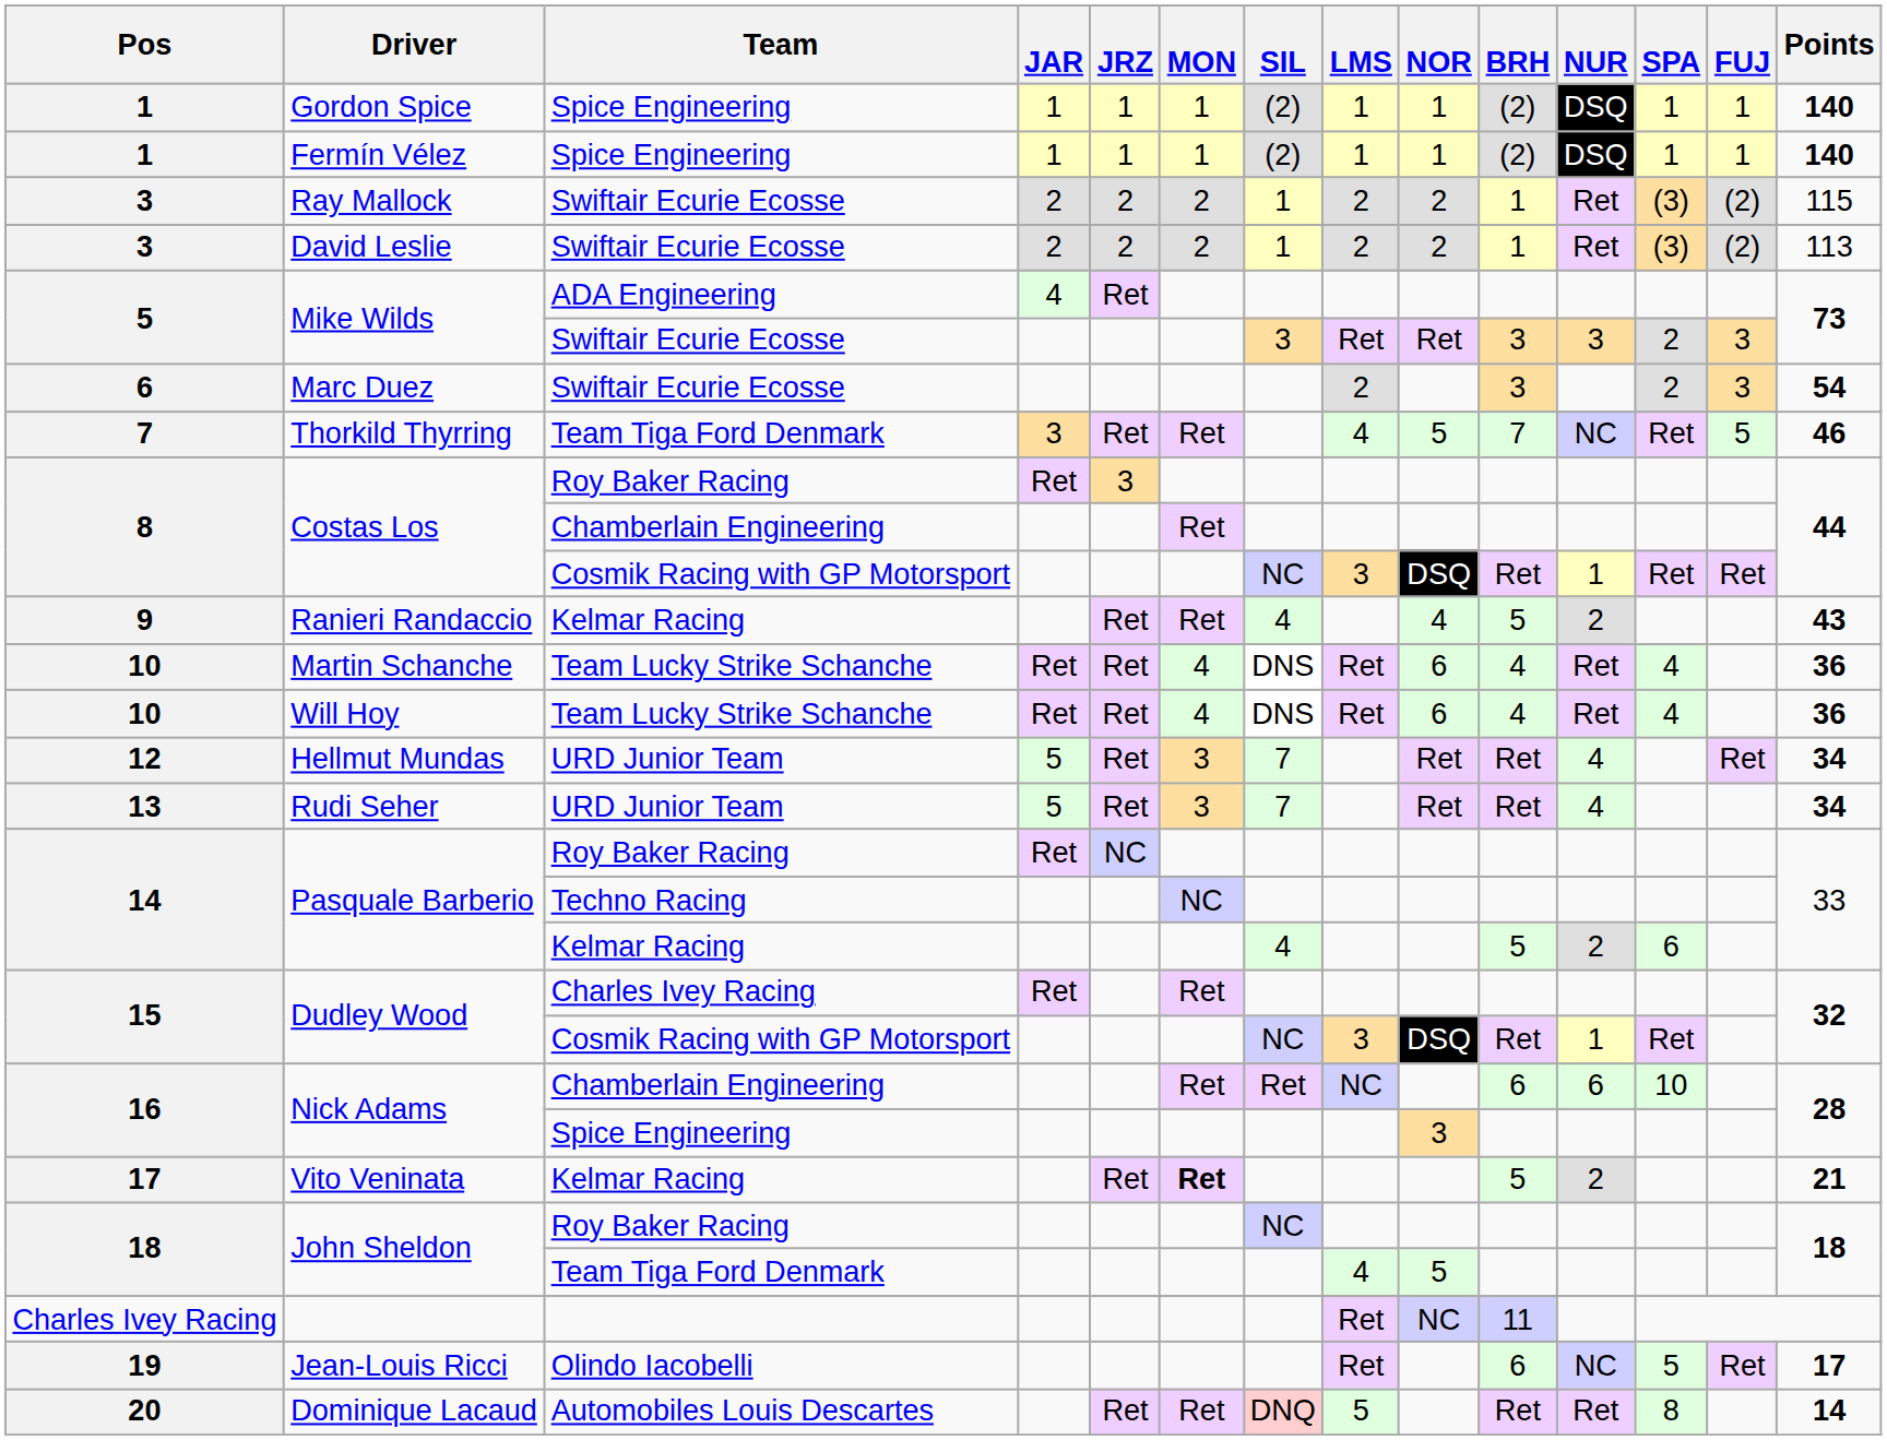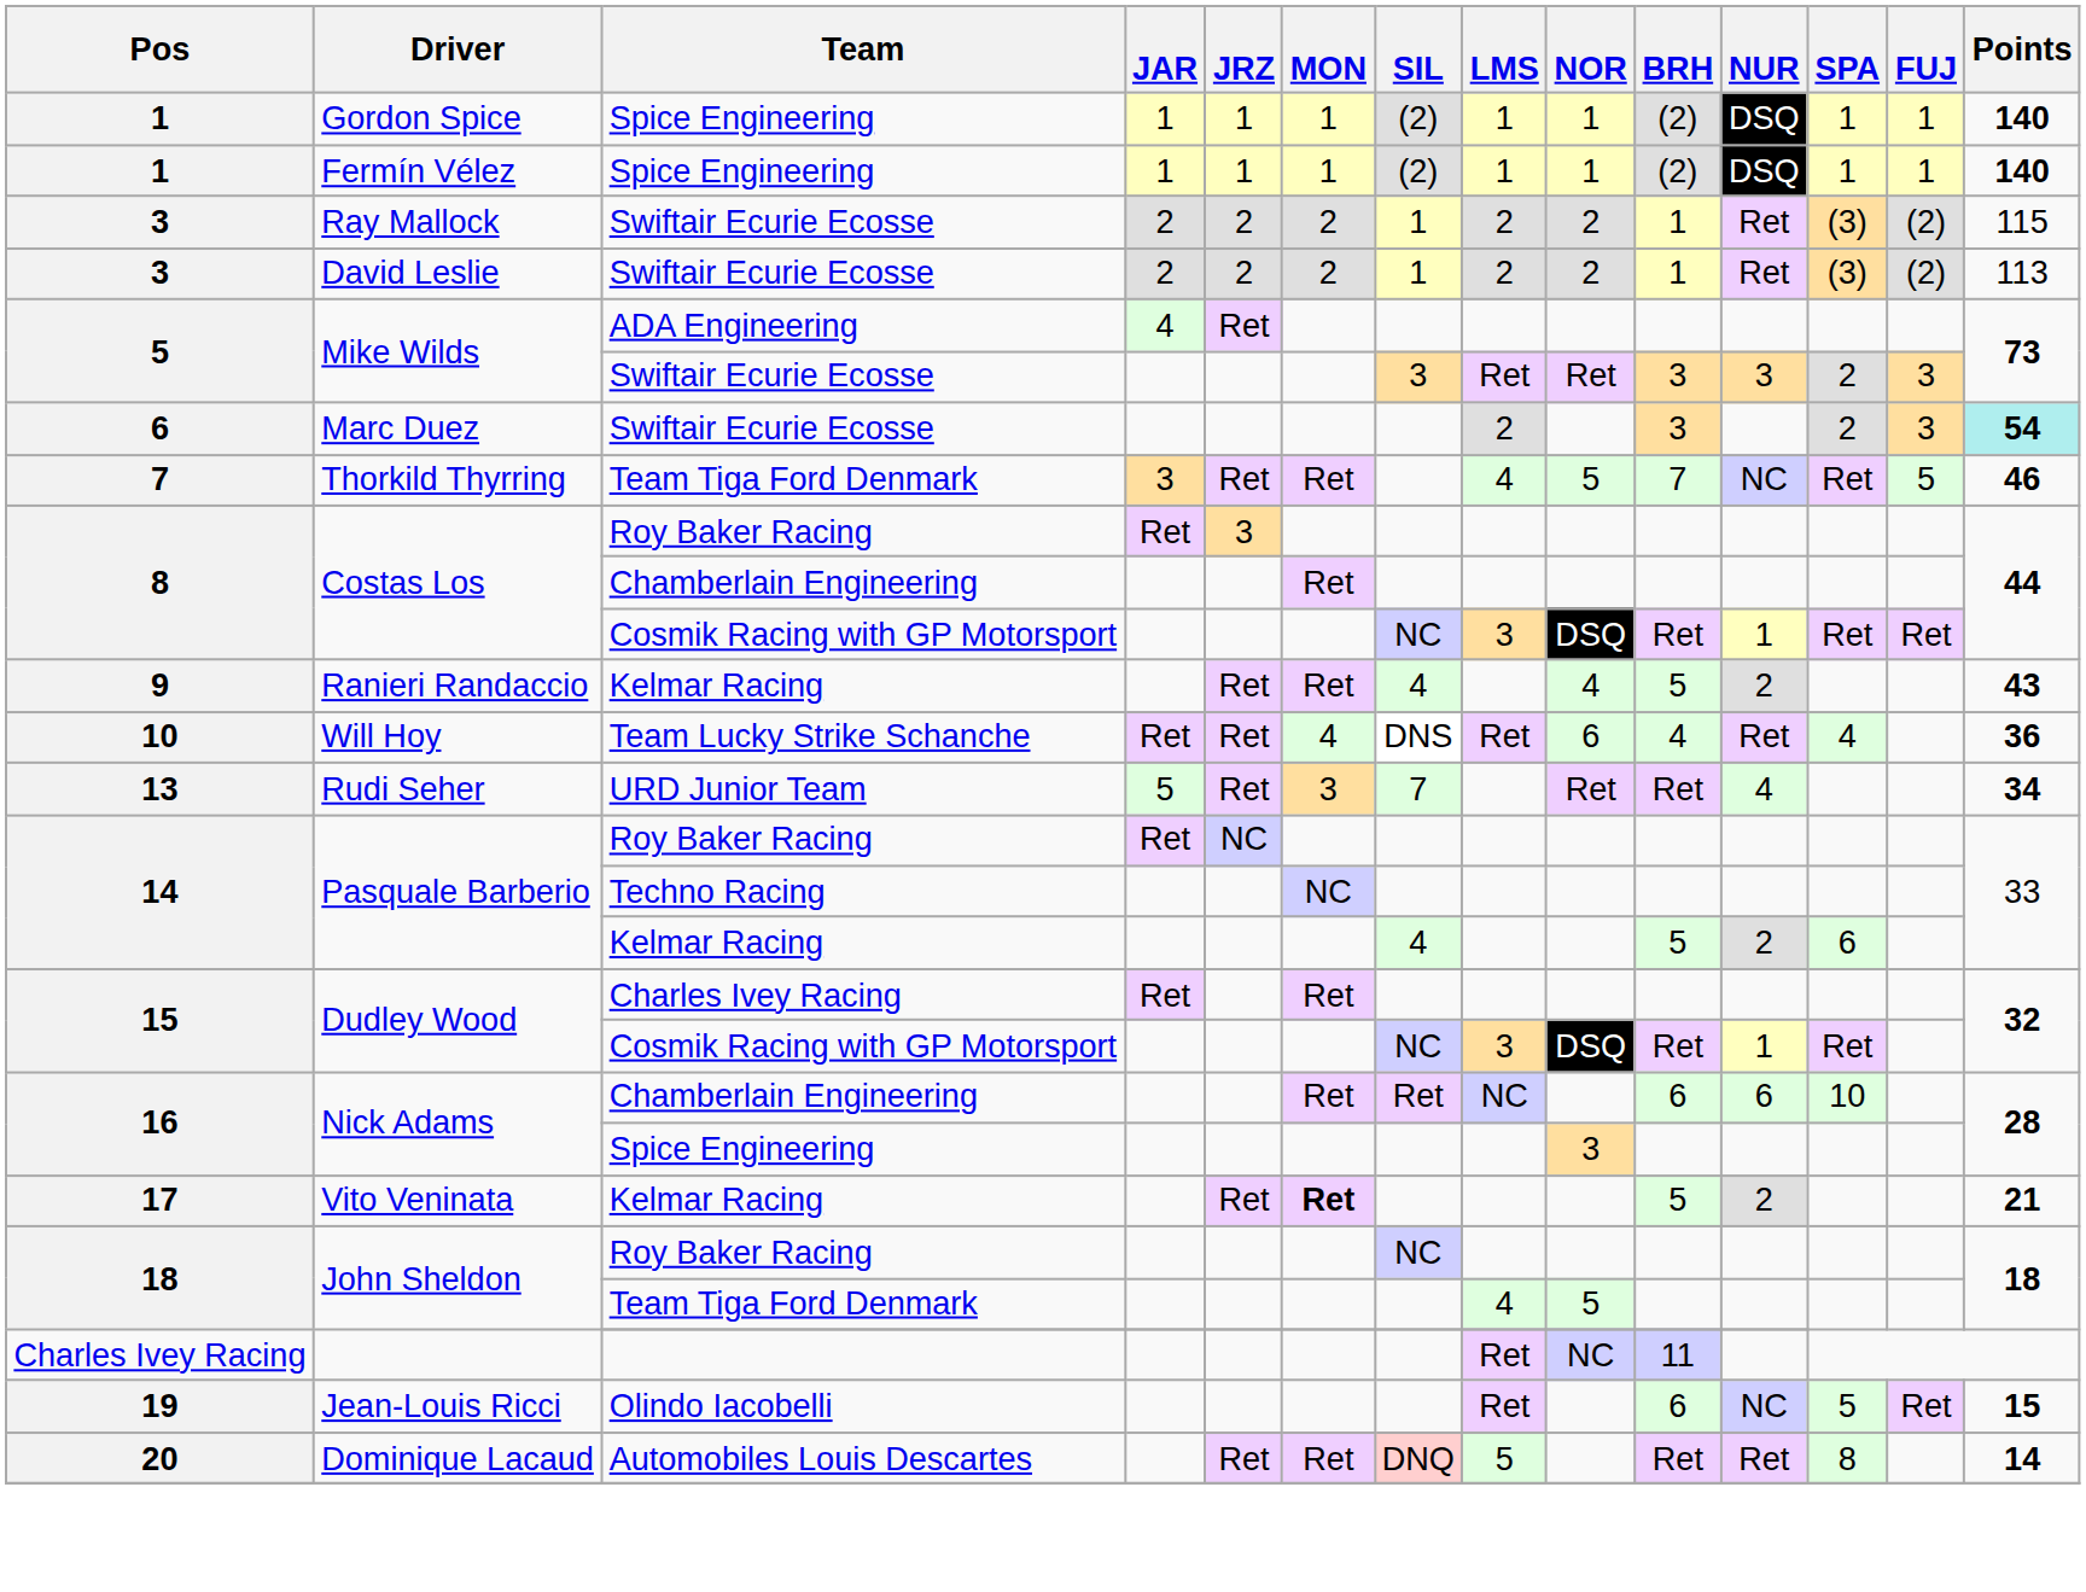 <table class="wikitable" style="font-size:85%; text-align:center">
 <tr>
 <th valign="middle">Pos</th>
 <th valign="middle">Driver</th>
 <th valign="middle">Team</th>
 <th><br><a href='#'>JAR</a></th>
 <th><br><a href='#'>JRZ</a></th>
 <th><br><a href='#'>MON</a></th>
 <th><br><a href='#'>SIL</a></th>
 <th><br><a href='#'>LMS</a></th>
 <th><br><a href='#'>NOR</a></th>
 <th><br><a href='#'>BRH</a></th>
 <th><br><a href='#'>NUR</a></th>
 <th><br><a href='#'>SPA</a></th>
 <th><br><a href='#'>FUJ</a></th>
 <th>Points</th>
 </tr>
 <tr>
 <th>1</th>
 <td align=left> <a href='#'>Gordon Spice</a></td>
 <td align=left> <a href='#'>Spice Engineering</a></td>
 <td style="background:#ffffbf;">1</td>
 <td style="background:#ffffbf;">1</td>
 <td style="background:#ffffbf;">1</td>
 <td style="background:#dfdfdf;">(2)</td>
 <td style="background:#ffffbf;">1</td>
 <td style="background:#ffffbf;">1</td>
 <td style="background:#dfdfdf;">(2)</td>
 <td style="background-color:#000000; color:white">DSQ</td>
 <td style="background:#ffffbf;">1</td>
 <td style="background:#ffffbf;">1</td>
 <td><strong>140</strong></td>
 </tr>
 <tr>
 <th>1</th>
 <td align=left> <a href='#'>Fermín Vélez</a></td>
 <td align=left> <a href='#'>Spice Engineering</a></td>
 <td style="background:#ffffbf;">1</td>
 <td style="background:#ffffbf;">1</td>
 <td style="background:#ffffbf;">1</td>
 <td style="background:#dfdfdf;">(2)</td>
 <td style="background:#ffffbf;">1</td>
 <td style="background:#ffffbf;">1</td>
 <td style="background:#dfdfdf;">(2)</td>
 <td style="background-color:#000000; color:white">DSQ</td>
 <td style="background:#ffffbf;">1</td>
 <td style="background:#ffffbf;">1</td>
 <td><strong>140</strong></td>
 </tr>
 <tr>
 <th>3</th>
 <td align=left> <a href='#'>Ray Mallock</a></td>
 <td align=left> <a href='#'>Swiftair Ecurie Ecosse</a></td>
 <td style="background:#dfdfdf;">2</td>
 <td style="background:#dfdfdf;">2</td>
 <td style="background:#dfdfdf;">2</td>
 <td style="background:#ffffbf;">1</td>
 <td style="background:#dfdfdf;">2</td>
 <td style="background:#dfdfdf;">2</td>
 <td style="background:#ffffbf;">1</td>
 <td style="background:#efcfff;">Ret</td>
 <td style="background:#ffdf9f;">(3)</td>
 <td style="background:#dfdfdf;">(2)</td>
 <td>115</td>
 </tr>
 <tr>
 <th>3</th>
 <td align=left> <a href='#'>David Leslie</a></td>
 <td align=left> <a href='#'>Swiftair Ecurie Ecosse</a></td>
 <td style="background:#dfdfdf;">2</td>
 <td style="background:#dfdfdf;">2</td>
 <td style="background:#dfdfdf;">2</td>
 <td style="background:#ffffbf;">1</td>
 <td style="background:#dfdfdf;">2</td>
 <td style="background:#dfdfdf;">2</td>
 <td style="background:#ffffbf;">1</td>
 <td style="background:#efcfff;">Ret</td>
 <td style="background:#ffdf9f;">(3)</td>
 <td style="background:#dfdfdf;">(2)</td>
 <td>113</td>
 </tr>
 <tr>
 <th rowspan=2>5</th>
 <td rowspan=2 align=left> <a href='#'>Mike Wilds</a></td>
 <td align=left> <a href='#'>ADA Engineering</a></td>
 <td style="background:#dfffdf;">4</td>
 <td style="background:#efcfff;">Ret</td>
 <td></td>
 <td></td>
 <td></td>
 <td></td>
 <td></td>
 <td></td>
 <td></td>
 <td></td>
 <td rowspan=2><strong>73</strong></td>
 </tr>
 <tr>
 <td align=left> <a href='#'>Swiftair Ecurie Ecosse</a></td>
 <td></td>
 <td></td>
 <td></td>
 <td style="background:#ffdf9f;">3</td>
 <td style="background:#efcfff;">Ret</td>
 <td style="background:#efcfff;">Ret</td>
 <td style="background:#ffdf9f;">3</td>
 <td style="background:#ffdf9f;">3</td>
 <td style="background:#dfdfdf;">2</td>
 <td style="background:#ffdf9f;">3</td>
 </tr>
 <tr>
 <th>6</th>
 <td align=left> <a href='#'>Marc Duez</a></td>
 <td align=left> <a href='#'>Swiftair Ecurie Ecosse</a></td>
 <td></td>
 <td></td>
 <td></td>
 <td></td>
 <td style="background:#dfdfdf;">2</td>
 <td></td>
 <td style="background:#ffdf9f;">3</td>
 <td></td>
 <td style="background:#dfdfdf;">2</td>
 <td style="background:#ffdf9f;">3</td>
-<td><strong>54</strong></td>
+<td style="background: paleturquoise;"><strong>54</strong></td>
 </tr>
 <tr>
 <th>7</th>
 <td align=left> <a href='#'>Thorkild Thyrring</a></td>
 <td align=left> <a href='#'>Team Tiga Ford Denmark</a></td>
 <td style="background:#ffdf9f;">3</td>
 <td style="background:#efcfff;">Ret</td>
 <td style="background:#efcfff;">Ret</td>
 <td></td>
 <td style="background:#dfffdf;">4</td>
 <td style="background:#dfffdf;">5</td>
 <td style="background:#dfffdf;">7</td>
 <td style="background:#cfcfff;">NC</td>
 <td style="background:#efcfff;">Ret</td>
 <td style="background:#dfffdf;">5</td>
 <td><strong>46</strong></td>
 </tr>
 <tr>
 <th rowspan=3>8</th>
 <td rowspan=3 align=left> <a href='#'>Costas Los</a></td>
 <td align=left> <a href='#'>Roy Baker Racing</a></td>
 <td style="background:#efcfff;">Ret</td>
 <td style="background:#ffdf9f;">3</td>
 <td></td>
 <td></td>
 <td></td>
 <td></td>
 <td></td>
 <td></td>
 <td></td>
 <td></td>
 <td rowspan=3><strong>44</strong></td>
 </tr>
 <tr>
 <td align=left> <a href='#'>Chamberlain Engineering</a></td>
 <td></td>
 <td></td>
 <td style="background:#efcfff;">Ret</td>
 <td></td>
 <td></td>
 <td></td>
 <td></td>
 <td></td>
 <td></td>
 <td></td>
 </tr>
 <tr>
 <td align=left> <a href='#'>Cosmik Racing with GP Motorsport</a></td>
 <td></td>
 <td></td>
 <td></td>
 <td style="background:#cfcfff;">NC</td>
 <td style="background:#ffdf9f;">3</td>
 <td style="background-color:#000000; color:white">DSQ</td>
 <td style="background:#efcfff;">Ret</td>
 <td style="background:#ffffbf;">1</td>
 <td style="background:#efcfff;">Ret</td>
 <td style="background:#efcfff;">Ret</td>
 </tr>
 <tr>
 <th>9</th>
 <td align=left> <a href='#'>Ranieri Randaccio</a></td>
 <td align=left> <a href='#'>Kelmar Racing</a></td>
 <td></td>
 <td style="background:#efcfff;">Ret</td>
 <td style="background:#efcfff;">Ret</td>
 <td style="background:#dfffdf;">4</td>
 <td></td>
 <td style="background:#dfffdf;">4</td>
 <td style="background:#dfffdf;">5</td>
 <td style="background:#dfdfdf;">2</td>
 <td></td>
 <td></td>
 <td><strong>43</strong></td>
 </tr>
 <tr>
 <th>10</th>
-<td align=left> <a href='#'>Martin Schanche</a></td>
-<td align=left> <a href='#'>Team Lucky Strike Schanche</a></td>
-<td style="background:#efcfff;">Ret</td>
-<td style="background:#efcfff;">Ret</td>
-<td style="background:#dfffdf;">4</td>
-<td style="background:#ffffff;">DNS</td>
-<td style="background:#efcfff;">Ret</td>
-<td style="background:#dfffdf;">6</td>
-<td style="background:#dfffdf;">4</td>
-<td style="background:#efcfff;">Ret</td>
-<td style="background:#dfffdf;">4</td>
-<td></td>
-<td><strong>36</strong></td>
-</tr>
-<tr>
-<th>10</th>
 <td align=left> <a href='#'>Will Hoy</a></td>
 <td align=left> <a href='#'>Team Lucky Strike Schanche</a></td>
 <td style="background:#efcfff;">Ret</td>
 <td style="background:#efcfff;">Ret</td>
 <td style="background:#dfffdf;">4</td>
 <td style="background:#ffffff;">DNS</td>
 <td style="background:#efcfff;">Ret</td>
 <td style="background:#dfffdf;">6</td>
 <td style="background:#dfffdf;">4</td>
 <td style="background:#efcfff;">Ret</td>
 <td style="background:#dfffdf;">4</td>
 <td></td>
 <td><strong>36</strong></td>
-</tr>
-<tr>
-<th>12</th>
-<td align=left> <a href='#'>Hellmut Mundas</a></td>
-<td align=left> <a href='#'>URD Junior Team</a></td>
-<td style="background:#dfffdf;">5</td>
-<td style="background:#efcfff;">Ret</td>
-<td style="background:#ffdf9f;">3</td>
-<td style="background:#dfffdf;">7</td>
-<td></td>
-<td style="background:#efcfff;">Ret</td>
-<td style="background:#efcfff;">Ret</td>
-<td style="background:#dfffdf;">4</td>
-<td></td>
-<td style="background:#efcfff;">Ret</td>
-<td><strong>34</strong></td>
 </tr>
 <tr>
 <th>13</th>
 <td align=left> <a href='#'>Rudi Seher</a></td>
 <td align=left> <a href='#'>URD Junior Team</a></td>
 <td style="background:#dfffdf;">5</td>
 <td style="background:#efcfff;">Ret</td>
 <td style="background:#ffdf9f;">3</td>
 <td style="background:#dfffdf;">7</td>
 <td></td>
 <td style="background:#efcfff;">Ret</td>
 <td style="background:#efcfff;">Ret</td>
 <td style="background:#dfffdf;">4</td>
 <td></td>
 <td></td>
 <td><strong>34</strong></td>
 </tr>
 <tr>
 <th rowspan=3>14</th>
 <td rowspan=3 align=left> <a href='#'>Pasquale Barberio</a></td>
 <td align=left> <a href='#'>Roy Baker Racing</a></td>
 <td style="background:#efcfff;">Ret</td>
 <td style="background:#cfcfff;">NC</td>
 <td></td>
 <td></td>
 <td></td>
 <td></td>
 <td></td>
 <td></td>
 <td></td>
 <td></td>
 <td rowspan=3>33</td>
 </tr>
 <tr>
 <td align=left> <a href='#'>Techno Racing</a></td>
 <td></td>
 <td></td>
 <td style="background:#cfcfff;">NC</td>
 <td></td>
 <td></td>
 <td></td>
 <td></td>
 <td></td>
 <td></td>
 <td></td>
 </tr>
 <tr>
 <td align=left> <a href='#'>Kelmar Racing</a></td>
 <td></td>
 <td></td>
 <td></td>
 <td style="background:#dfffdf;">4</td>
 <td></td>
 <td></td>
 <td style="background:#dfffdf;">5</td>
 <td style="background:#dfdfdf;">2</td>
 <td style="background:#dfffdf;">6</td>
 <td></td>
 </tr>
 <tr>
 <th rowspan=2>15</th>
 <td rowspan=2 align=left> <a href='#'>Dudley Wood</a></td>
 <td align=left> <a href='#'>Charles Ivey Racing</a></td>
 <td style="background:#efcfff;">Ret</td>
 <td></td>
 <td style="background:#efcfff;">Ret</td>
 <td></td>
 <td></td>
 <td></td>
 <td></td>
 <td></td>
 <td></td>
 <td></td>
 <td rowspan=2><strong>32</strong></td>
 </tr>
 <tr>
 <td align=left> <a href='#'>Cosmik Racing with GP Motorsport</a></td>
 <td></td>
 <td></td>
 <td></td>
 <td style="background:#cfcfff;">NC</td>
 <td style="background:#ffdf9f;">3</td>
 <td style="background-color:#000000; color:white">DSQ</td>
 <td style="background:#efcfff;">Ret</td>
 <td style="background:#ffffbf;">1</td>
 <td style="background:#efcfff;">Ret</td>
 <td></td>
 </tr>
 <tr>
 <th rowspan=2>16</th>
 <td rowspan=2 align=left> <a href='#'>Nick Adams</a></td>
 <td align=left> <a href='#'>Chamberlain Engineering</a></td>
 <td></td>
 <td></td>
 <td style="background:#efcfff;">Ret</td>
 <td style="background:#efcfff;">Ret</td>
 <td style="background:#cfcfff;">NC</td>
 <td></td>
 <td style="background:#dfffdf;">6</td>
 <td style="background:#dfffdf;">6</td>
 <td style="background:#dfffdf;">10</td>
 <td></td>
 <td rowspan=2><strong>28</strong></td>
 </tr>
 <tr>
 <td align=left> <a href='#'>Spice Engineering</a></td>
 <td></td>
 <td></td>
 <td></td>
 <td></td>
 <td></td>
 <td style="background:#ffdf9f;">3</td>
 <td></td>
 <td></td>
 <td></td>
 <td></td>
 </tr>
 <tr>
 <th>17</th>
 <td align=left> <a href='#'>Vito Veninata</a></td>
 <td align=left> <a href='#'>Kelmar Racing</a></td>
 <td></td>
 <td style="background:#efcfff;">Ret</td>
 <td style="background:#efcfff;"><strong>Ret</strong></td>
 <td></td>
 <td></td>
 <td></td>
 <td style="background:#dfffdf;">5</td>
 <td style="background:#dfdfdf;">2</td>
 <td></td>
 <td></td>
 <td><strong>21</strong></td>
 </tr>
 <tr>
 <th rowspan=3>18</th>
 <td rowspan=3 align=left> <a href='#'>John Sheldon</a></td>
 <td align=left> <a href='#'>Roy Baker Racing</a></td>
 <td></td>
 <td></td>
 <td></td>
 <td style="background:#cfcfff;">NC</td>
 <td></td>
 <td></td>
 <td></td>
 <td></td>
 <td></td>
 <td></td>
 <td rowspan=3><strong>18</strong></td>
 </tr>
 <tr>
 <td align=left> <a href='#'>Team Tiga Ford Denmark</a></td>
 <td></td>
 <td></td>
 <td></td>
 <td></td>
 <td style="background:#dfffdf;">4</td>
 <td style="background:#dfffdf;">5</td>
 <td></td>
 <td></td>
 <td></td>
 <td></td>
 </tr>
 <tr>
 </tr>
 <tr>
 <td align=left> <a href='#'>Charles Ivey Racing</a></td>
 <td></td>
 <td></td>
 <td></td>
 <td></td>
 <td></td>
 <td></td>
 <td style="background:#efcfff;">Ret</td>
 <td style="background:#cfcfff;">NC</td>
 <td style="background:#cfcfff;">11</td>
 <td></td>
 </tr>
 <tr>
 <th>19</th>
 <td align=left> <a href='#'>Jean-Louis Ricci</a></td>
 <td align=left> <a href='#'>Olindo Iacobelli</a></td>
 <td></td>
 <td></td>
 <td></td>
 <td></td>
 <td style="background:#efcfff;">Ret</td>
 <td></td>
 <td style="background:#dfffdf;">6</td>
 <td style="background:#cfcfff;">NC</td>
 <td style="background:#dfffdf;">5</td>
 <td style="background:#efcfff;">Ret</td>
-<td><strong>17</strong></td>
+<td><strong>15</strong></td>
 </tr>
 <tr>
 <th>20</th>
 <td align=left> <a href='#'>Dominique Lacaud</a></td>
 <td align=left> <a href='#'>Automobiles Louis Descartes</a></td>
 <td></td>
 <td style="background:#efcfff;">Ret</td>
 <td style="background:#efcfff;">Ret</td>
 <td style="background:#ffcfcf;">DNQ</td>
 <td style="background:#dfffdf;">5</td>
 <td></td>
 <td style="background:#efcfff;">Ret</td>
 <td style="background:#efcfff;">Ret</td>
 <td style="background:#dfffdf;">8</td>
 <td></td>
 <td><strong>14</strong></td>
 </tr>
 <tr>
 </tr>
 </table>
